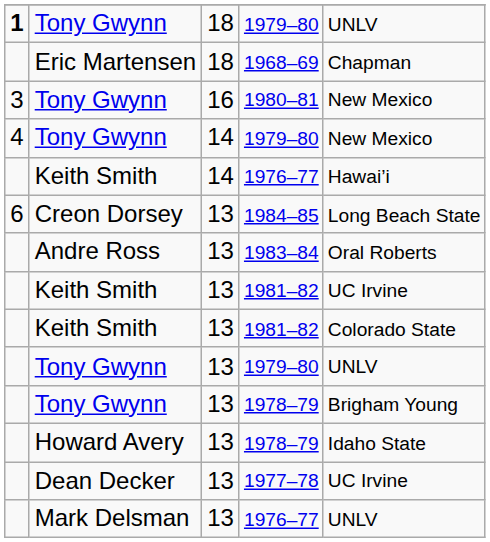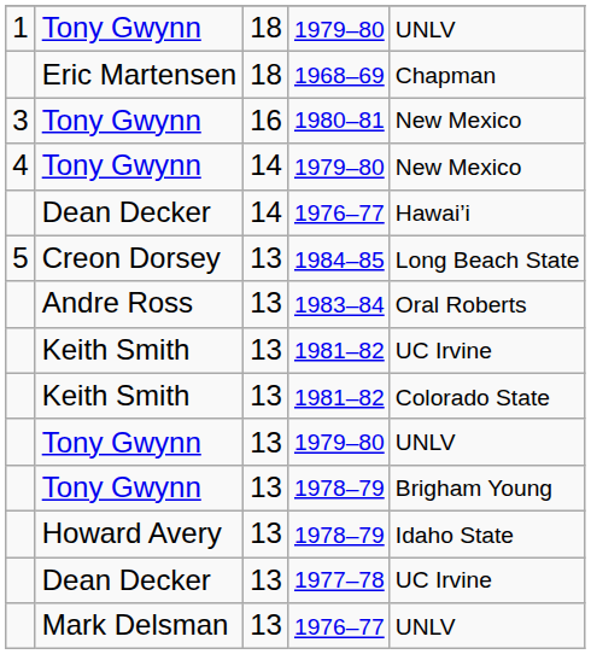 <table class="wikitable">
 <tr>
 </tr>
 <tr>
-<td><strong>1</strong></td>
+<td>1</td>
 <td><a href='#'>Tony Gwynn</a></td>
 <td>18</td>
 <td style="font-size:80%;"><a href='#'>1979–80</a></td>
 <td style="font-size:80%;">UNLV</td>
 </tr>
 <tr>
 <td></td>
 <td>Eric Martensen</td>
 <td>18</td>
 <td style="font-size:80%;"><a href='#'>1968–69</a></td>
 <td style="font-size:80%;">Chapman</td>
 </tr>
 <tr>
 <td>3</td>
 <td><a href='#'>Tony Gwynn</a></td>
 <td>16</td>
 <td style="font-size:80%;"><a href='#'>1980–81</a></td>
 <td style="font-size:80%;">New Mexico</td>
 </tr>
 <tr>
 <td>4</td>
 <td><a href='#'>Tony Gwynn</a></td>
 <td>14</td>
 <td style="font-size:80%;"><a href='#'>1979–80</a></td>
 <td style="font-size:80%;">New Mexico</td>
 </tr>
 <tr>
 <td></td>
-<td>Keith Smith</td>
+<td>Dean Decker</td>
 <td>14</td>
 <td style="font-size:80%;"><a href='#'>1976–77</a></td>
 <td style="font-size:80%;">Hawai’i</td>
 </tr>
 <tr>
-<td>6</td>
+<td>5</td>
 <td>Creon Dorsey</td>
 <td>13</td>
 <td style="font-size:80%;"><a href='#'>1984–85</a></td>
 <td style="font-size:80%;">Long Beach State</td>
 </tr>
 <tr>
 <td></td>
 <td>Andre Ross</td>
 <td>13</td>
 <td style="font-size:80%;"><a href='#'>1983–84</a></td>
 <td style="font-size:80%;">Oral Roberts</td>
 </tr>
 <tr>
 <td></td>
 <td>Keith Smith</td>
 <td>13</td>
 <td style="font-size:80%;"><a href='#'>1981–82</a></td>
 <td style="font-size:80%;">UC Irvine</td>
 </tr>
 <tr>
 <td></td>
 <td>Keith Smith</td>
 <td>13</td>
 <td style="font-size:80%;"><a href='#'>1981–82</a></td>
 <td style="font-size:80%;">Colorado State</td>
 </tr>
 <tr>
 <td></td>
 <td><a href='#'>Tony Gwynn</a></td>
 <td>13</td>
 <td style="font-size:80%;"><a href='#'>1979–80</a></td>
 <td style="font-size:80%;">UNLV</td>
 </tr>
 <tr>
 <td></td>
 <td><a href='#'>Tony Gwynn</a></td>
 <td>13</td>
 <td style="font-size:80%;"><a href='#'>1978–79</a></td>
 <td style="font-size:80%;">Brigham Young</td>
 </tr>
 <tr>
 <td></td>
 <td>Howard Avery</td>
 <td>13</td>
 <td style="font-size:80%;"><a href='#'>1978–79</a></td>
 <td style="font-size:80%;">Idaho State</td>
 </tr>
 <tr>
 <td></td>
 <td>Dean Decker</td>
 <td>13</td>
 <td style="font-size:80%;"><a href='#'>1977–78</a></td>
 <td style="font-size:80%;">UC Irvine</td>
 </tr>
 <tr>
 <td></td>
 <td>Mark Delsman</td>
 <td>13</td>
 <td style="font-size:80%;"><a href='#'>1976–77</a></td>
 <td style="font-size:80%;">UNLV</td>
 </tr>
 </table>
